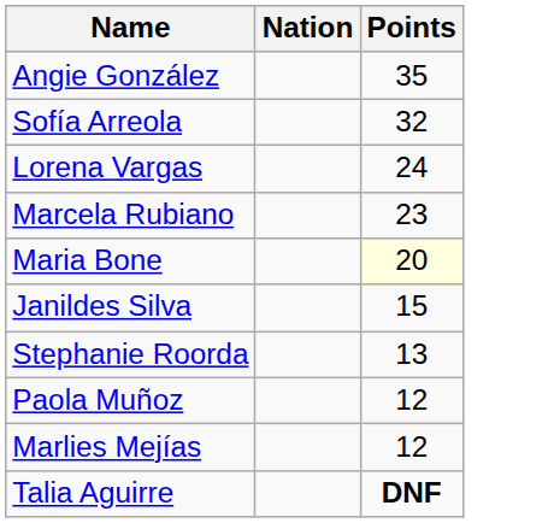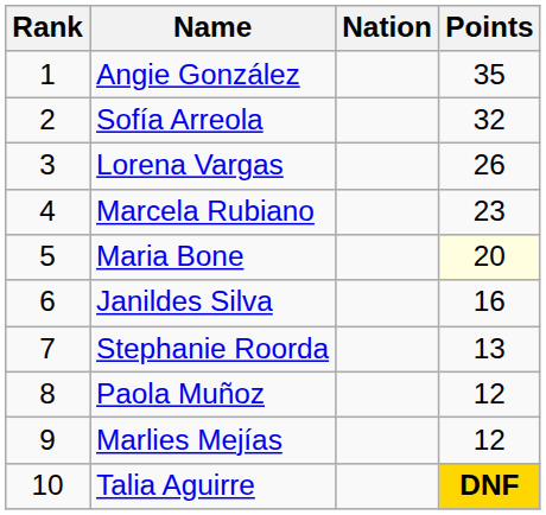 <table class="wikitable sortable" style="text-align:center">
 <tr>
+<th>Rank</th>
 <th>Name</th>
 <th>Nation</th>
 <th>Points</th>
 </tr>
 <tr>
+<td>1</td>
 <td align=left><a href='#'>Angie González</a></td>
 <td align=left></td>
 <td>35</td>
 </tr>
 <tr>
+<td>2</td>
 <td align=left><a href='#'>Sofía Arreola</a></td>
 <td align=left></td>
 <td>32</td>
 </tr>
 <tr>
+<td>3</td>
 <td align=left><a href='#'>Lorena Vargas</a></td>
 <td align=left></td>
-<td>24</td>
+<td>26</td>
 </tr>
 <tr>
+<td>4</td>
 <td align=left><a href='#'>Marcela Rubiano</a></td>
 <td align=left></td>
 <td>23</td>
 </tr>
 <tr>
+<td>5</td>
 <td align=left><a href='#'>Maria Bone</a></td>
 <td align=left></td>
 <td style="background: lightyellow;">20</td>
 </tr>
 <tr>
+<td>6</td>
 <td align=left><a href='#'>Janildes Silva</a></td>
 <td align=left></td>
-<td>15</td>
+<td>16</td>
 </tr>
 <tr>
+<td>7</td>
 <td align=left><a href='#'>Stephanie Roorda</a></td>
 <td align=left></td>
 <td>13</td>
 </tr>
 <tr>
+<td>8</td>
 <td align=left><a href='#'>Paola Muñoz</a></td>
 <td align=left></td>
 <td>12</td>
 </tr>
 <tr>
+<td>9</td>
 <td align=left><a href='#'>Marlies Mejías</a></td>
 <td align=left></td>
 <td>12</td>
 </tr>
 <tr>
+<td>10</td>
 <td align=left><a href='#'>Talia Aguirre</a></td>
 <td align=left></td>
-<td><strong>DNF</strong></td>
+<td style="background: gold;"><strong>DNF</strong></td>
 </tr>
 </table>
